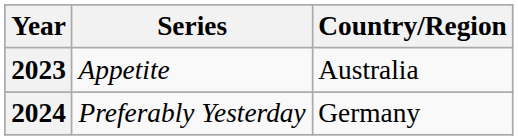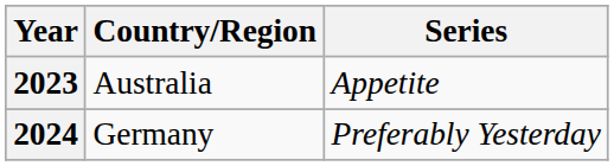 <table class="wikitable plainrowheaders">
 <tr>
 <th>Year</th>
+<th>Country/Region</th>
 <th>Series</th>
-<th>Country/Region</th>
 </tr>
 <tr>
 <th scope="row">2023</th>
+<td>Australia</td>
 <td><em>Appetite</em></td>
-<td>Australia</td>
 </tr>
 <tr>
 <th scope="row">2024</th>
+<td>Germany</td>
 <td><em>Preferably Yesterday</em></td>
-<td>Germany</td>
 </tr>
 </table>
